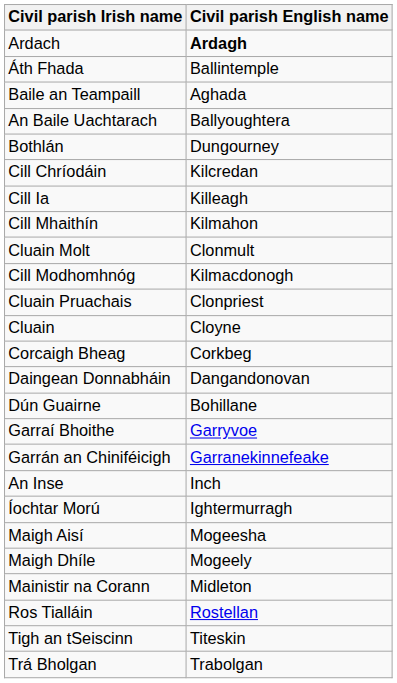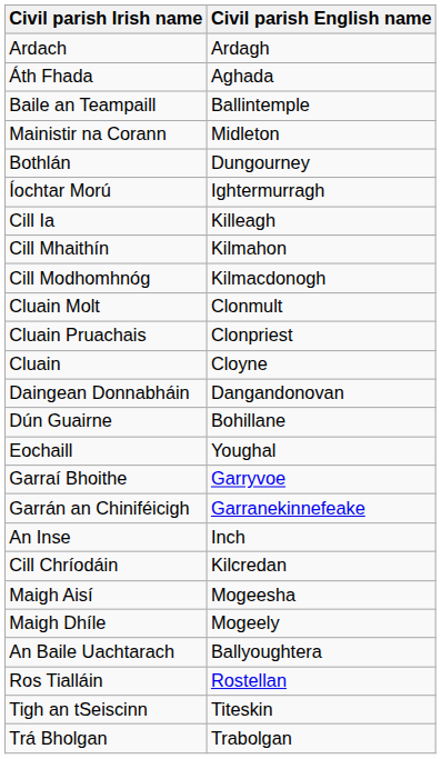 <table class="wikitable">
 <tr>
 <th>Civil parish Irish name</th>
 <th>Civil parish English name</th>
 </tr>
 <tr>
 <td>Ardach</td>
-<td><strong>Ardagh</strong></td>
+<td>Ardagh</td>
 </tr>
 <tr>
 <td>Áth Fhada</td>
+<td>Aghada</td>
+</tr>
+<tr>
+<td>Baile an Teampaill</td>
 <td>Ballintemple</td>
 </tr>
 <tr>
-<td>Baile an Teampaill</td>
-<td>Aghada</td>
-</tr>
-<tr>
-<td>An Baile Uachtarach</td>
-<td>Ballyoughtera</td>
+<td>Mainistir na Corann</td>
+<td>Midleton</td>
 </tr>
 <tr>
 <td>Bothlán</td>
 <td>Dungourney</td>
 </tr>
 <tr>
-<td>Cill Chríodáin</td>
-<td>Kilcredan</td>
+<td>Íochtar Morú</td>
+<td>Ightermurragh</td>
 </tr>
 <tr>
 <td>Cill Ia</td>
 <td>Killeagh</td>
 </tr>
 <tr>
 <td>Cill Mhaithín</td>
 <td>Kilmahon</td>
 </tr>
 <tr>
+<td>Cill Modhomhnóg</td>
+<td>Kilmacdonogh</td>
+</tr>
+<tr>
 <td>Cluain Molt</td>
 <td>Clonmult</td>
-</tr>
-<tr>
-<td>Cill Modhomhnóg</td>
-<td>Kilmacdonogh</td>
 </tr>
 <tr>
 <td>Cluain Pruachais</td>
 <td>Clonpriest</td>
 </tr>
 <tr>
 <td>Cluain</td>
 <td>Cloyne</td>
 </tr>
 <tr>
-<td>Corcaigh Bheag</td>
-<td>Corkbeg</td>
-</tr>
-<tr>
 <td>Daingean Donnabháin</td>
 <td>Dangandonovan</td>
 </tr>
 <tr>
 <td>Dún Guairne</td>
 <td>Bohillane</td>
+</tr>
+<tr>
+<td>Eochaill</td>
+<td>Youghal</td>
 </tr>
 <tr>
 <td>Garraí Bhoithe</td>
 <td><a href='#'>Garryvoe</a></td>
 </tr>
 <tr>
 <td>Garrán an Chiniféicigh</td>
 <td><a href='#'>Garranekinnefeake</a></td>
 </tr>
 <tr>
 <td>An Inse</td>
 <td>Inch</td>
 </tr>
 <tr>
-<td>Íochtar Morú</td>
-<td>Ightermurragh</td>
+<td>Cill Chríodáin</td>
+<td>Kilcredan</td>
 </tr>
 <tr>
 <td>Maigh Aisí</td>
 <td>Mogeesha</td>
 </tr>
 <tr>
 <td>Maigh Dhíle</td>
 <td>Mogeely</td>
 </tr>
 <tr>
-<td>Mainistir na Corann</td>
-<td>Midleton</td>
+<td>An Baile Uachtarach</td>
+<td>Ballyoughtera</td>
 </tr>
 <tr>
 <td>Ros Tialláin</td>
 <td><a href='#'>Rostellan</a></td>
 </tr>
 <tr>
 <td>Tigh an tSeiscinn</td>
 <td>Titeskin</td>
 </tr>
 <tr>
 <td>Trá Bholgan</td>
 <td>Trabolgan</td>
 </tr>
 </table>
